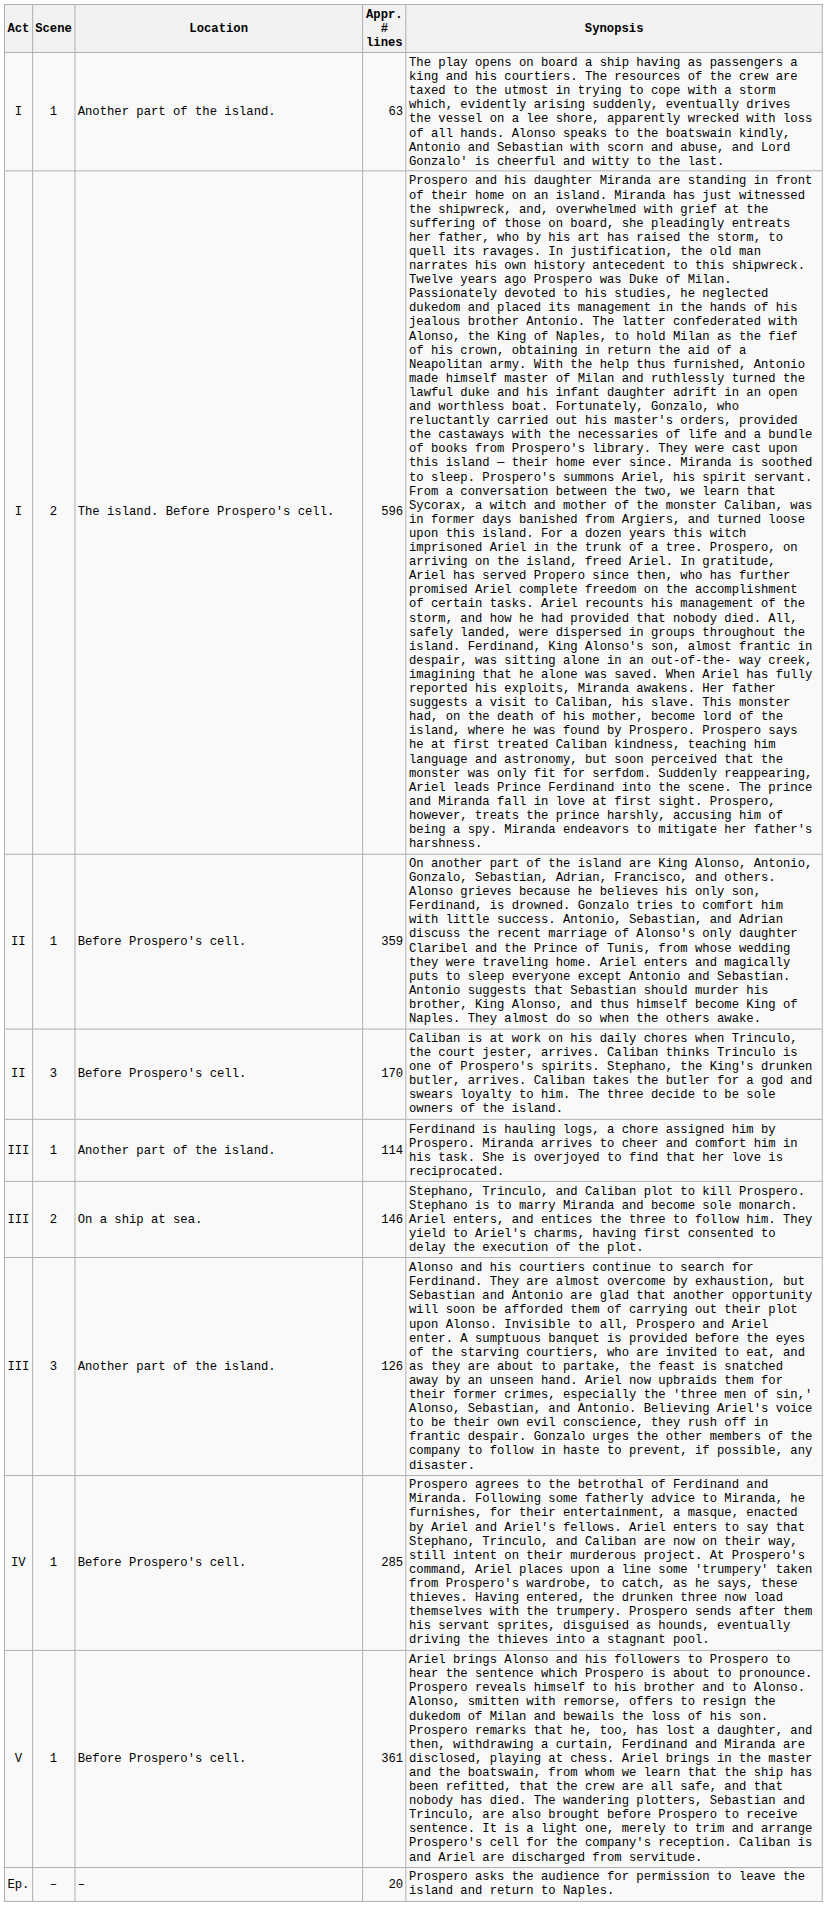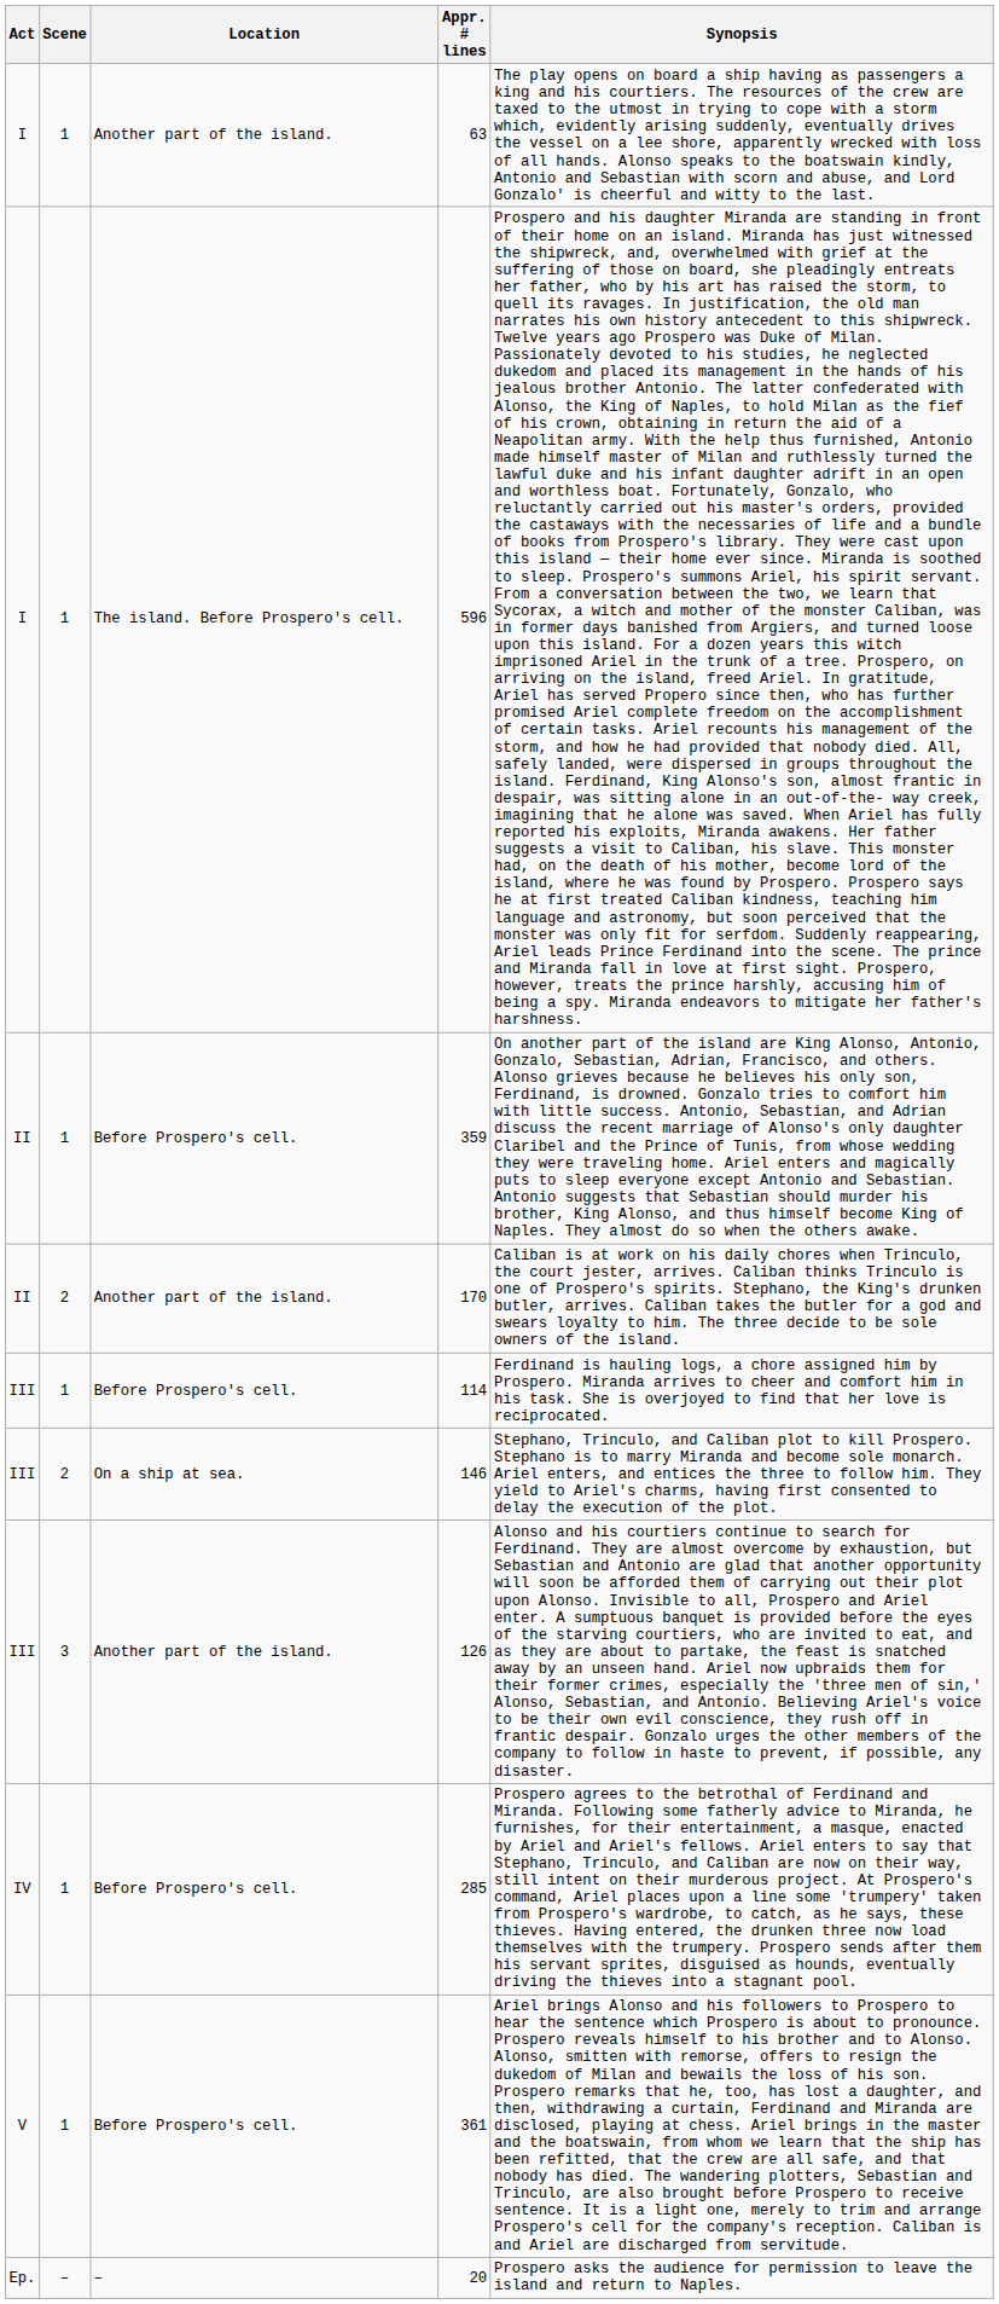 <table class="wikitable">
 <tr>
 <th>Act</th>
 <th data-sort-type="number">Scene</th>
 <th style="width:300px;">Location</th>
 <th data-sort-type="number">Appr. # lines</th>
 <th>Synopsis</th>
 </tr>
 <tr>
 <td style="text-align:center;">I</td>
 <td style="text-align:center;">1</td>
 <td>Another part of the island.</td>
 <td style="text-align:right;">63</td>
 <td>The play opens on board a ship having as passengers a king and his courtiers. The resources of the crew are taxed to the utmost in trying to cope with a storm which, evidently arising suddenly, eventually drives the vessel on a lee shore, apparently wrecked with loss of all hands. Alonso speaks to the boatswain kindly, Antonio and Sebastian with scorn and abuse, and Lord Gonzalo' is cheerful and witty to the last.</td>
 </tr>
 <tr>
 <td style="text-align:center;">I</td>
-<td style="text-align:center;">2</td>
+<td style="text-align:center;">1</td>
 <td>The island. Before Prospero's cell.</td>
 <td style="text-align:right;">596</td>
 <td>Prospero and his daughter Miranda are standing in front of their home on an island. Miranda has just witnessed the shipwreck, and, overwhelmed with grief at the suffering of those on board, she pleadingly entreats her father, who by his art has raised the storm, to quell its ravages. In justification, the old man narrates his own history antecedent to this shipwreck. Twelve years ago Prospero was Duke of Milan. Passionately devoted to his studies, he neglected dukedom and placed its management in the hands of his jealous brother Antonio. The latter confederated with Alonso, the King of Naples, to hold Milan as the fief of his crown, obtaining in return the aid of a Neapolitan army. With the help thus furnished, Antonio made himself master of Milan and ruthlessly turned the lawful duke and his infant daughter adrift in an open and worthless boat. Fortunately, Gonzalo, who reluctantly carried out his master's orders, provided the castaways with the necessaries of life and a bundle of books from Prospero's library. They were cast upon this island — their home ever since. Miranda is soothed to sleep. Prospero's summons Ariel, his spirit servant. From a conversation between the two, we learn that Sycorax, a witch and mother of the monster Caliban, was in former days banished from Argiers, and turned loose upon this island. For a dozen years this witch imprisoned Ariel in the trunk of a tree. Prospero, on arriving on the island, freed Ariel. In gratitude, Ariel has served Propero since then, who has further promised Ariel complete freedom on the accomplishment of certain tasks. Ariel recounts his management of the storm, and how he had provided that nobody died. All, safely landed, were dispersed in groups throughout the island. Ferdinand, King Alonso's son, almost frantic in despair, was sitting alone in an out-of-the- way creek, imagining that he alone was saved. When Ariel has fully reported his exploits, Miranda awakens. Her father suggests a visit to Caliban, his slave. This monster had, on the death of his mother, become lord of the island, where he was found by Prospero. Prospero says he at first treated Caliban kindness, teaching him language and astronomy, but soon perceived that the monster was only fit for serfdom. Suddenly reappearing, Ariel leads Prince Ferdinand into the scene. The prince and Miranda fall in love at first sight. Prospero, however, treats the prince harshly, accusing him of being a spy. Miranda endeavors to mitigate her father's harshness.</td>
 </tr>
 <tr>
 <td style="text-align:center;">II</td>
 <td style="text-align:center;">1</td>
 <td>Before Prospero's cell.</td>
 <td style="text-align:right;">359</td>
 <td>On another part of the island are King Alonso, Antonio, Gonzalo, Sebastian, Adrian, Francisco, and others. Alonso grieves because he believes his only son, Ferdinand, is drowned. Gonzalo tries to comfort him with little success. Antonio, Sebastian, and Adrian discuss the recent marriage of Alonso's only daughter Claribel and the Prince of Tunis, from whose wedding they were traveling home. Ariel enters and magically puts to sleep everyone except Antonio and Sebastian. Antonio suggests that Sebastian should murder his brother, King Alonso, and thus himself become King of Naples. They almost do so when the others awake.</td>
 </tr>
 <tr>
 <td style="text-align:center;">II</td>
-<td style="text-align:center;">3</td>
-<td>Before Prospero's cell.</td>
+<td style="text-align:center;">2</td>
+<td>Another part of the island.</td>
 <td style="text-align:right;">170</td>
 <td>Caliban is at work on his daily chores when Trinculo, the court jester, arrives. Caliban thinks Trinculo is one of Prospero's spirits. Stephano, the King's drunken butler, arrives. Caliban takes the butler for a god and swears loyalty to him. The three decide to be sole owners of the island.</td>
 </tr>
 <tr>
 <td style="text-align:center;">III</td>
 <td style="text-align:center;">1</td>
-<td>Another part of the island.</td>
+<td>Before Prospero's cell.</td>
 <td style="text-align:right;">114</td>
 <td>Ferdinand is hauling logs, a chore assigned him by Prospero. Miranda arrives to cheer and comfort him in his task. She is overjoyed to find that her love is reciprocated.</td>
 </tr>
 <tr>
 <td style="text-align:center;">III</td>
 <td style="text-align:center;">2</td>
 <td>On a ship at sea.</td>
 <td style="text-align:right;">146</td>
 <td>Stephano, Trinculo, and Caliban plot to kill Prospero. Stephano is to marry Miranda and become sole monarch. Ariel enters, and entices the three to follow him. They yield to Ariel's charms, having first consented to delay the execution of the plot.</td>
 </tr>
 <tr>
 <td style="text-align:center;">III</td>
 <td style="text-align:center;">3</td>
 <td>Another part of the island.</td>
 <td style="text-align:right;">126</td>
 <td>Alonso and his courtiers continue to search for Ferdinand. They are almost overcome by exhaustion, but Sebastian and Antonio are glad that another opportunity will soon be afforded them of carrying out their plot upon Alonso. Invisible to all, Prospero and Ariel enter. A sumptuous banquet is provided before the eyes of the starving courtiers, who are invited to eat, and as they are about to partake, the feast is snatched away by an unseen hand. Ariel now upbraids them for their former crimes, especially the 'three men of sin,' Alonso, Sebastian, and Antonio. Believing Ariel's voice to be their own evil conscience, they rush off in frantic despair. Gonzalo urges the other members of the company to follow in haste to prevent, if possible, any disaster.</td>
 </tr>
 <tr>
 <td style="text-align:center;">IV</td>
 <td style="text-align:center;">1</td>
 <td>Before Prospero's cell.</td>
 <td style="text-align:right;">285</td>
 <td>Prospero agrees to the betrothal of Ferdinand and Miranda. Following some fatherly advice to Miranda, he furnishes, for their entertainment, a masque, enacted by Ariel and Ariel's fellows. Ariel enters to say that Stephano, Trinculo, and Caliban are now on their way, still intent on their murderous project. At Prospero's command, Ariel places upon a line some 'trumpery' taken from Prospero's wardrobe, to catch, as he says, these thieves. Having entered, the drunken three now load themselves with the trumpery. Prospero sends after them his servant sprites, disguised as hounds, eventually driving the thieves into a stagnant pool.</td>
 </tr>
 <tr>
 <td style="text-align:center;">V</td>
 <td style="text-align:center;">1</td>
 <td>Before Prospero's cell.</td>
 <td style="text-align:right;">361</td>
 <td>Ariel brings Alonso and his followers to Prospero to hear the sentence which Prospero is about to pronounce. Prospero reveals himself to his brother and to Alonso. Alonso, smitten with remorse, offers to resign the dukedom of Milan and bewails the loss of his son. Prospero remarks that he, too, has lost a daughter, and then, withdrawing a curtain, Ferdinand and Miranda are disclosed, playing at chess. Ariel brings in the master and the boatswain, from whom we learn that the ship has been refitted, that the crew are all safe, and that nobody has died. The wandering plotters, Sebastian and Trinculo, are also brought before Prospero to receive sentence. It is a light one, merely to trim and arrange Prospero's cell for the company's reception. Caliban is and Ariel are discharged from servitude.</td>
 </tr>
 <tr>
 <td style="text-align:center;" data-sort-value="zzz Ep.">Ep.</td>
 <td style="text-align:center;" data-sort-value="1000">–</td>
 <td>–</td>
 <td style="text-align:right;">20</td>
 <td>Prospero asks the audience for permission to leave the island and return to Naples.</td>
 </tr>
 </table>
